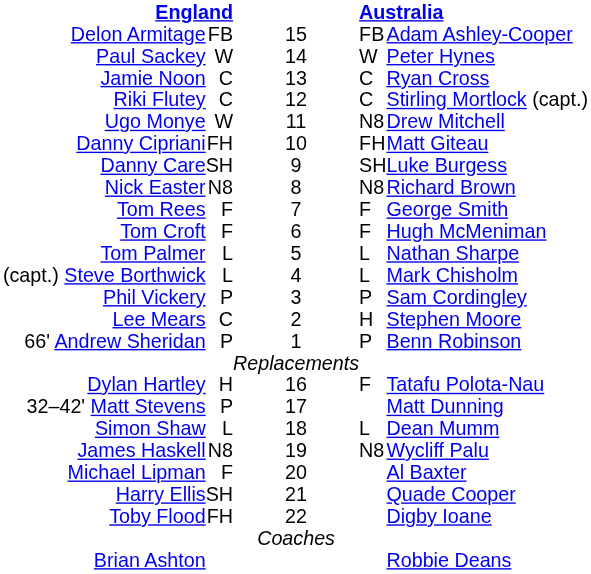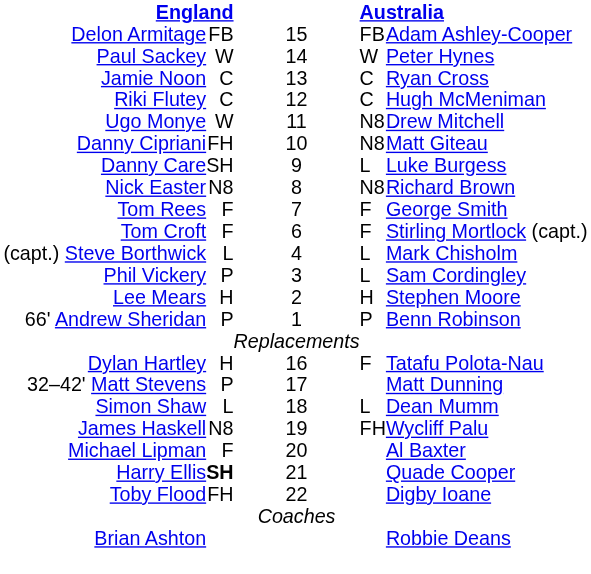 <table width="100%" style="font-size: 90%; " cellspacing="0" cellpadding="0" align=center>
 <tr>
 <td width=41%; text-align=right></td>
 <td width=3%; text-align:right></td>
 <td width=4%; text-align:center></td>
 <td width=3%; text-align:left></td>
 <td width=49%; text-align:left></td>
 </tr>
 <tr>
 <td colspan=2; align=right><strong><a href='#'>England</a></strong></td>
 <td></td>
 <td colspan=2;><strong><a href='#'>Australia</a></strong></td>
 </tr>
 <tr>
 <td align=right><a href='#'>Delon Armitage</a></td>
 <td align=right>FB</td>
 <td align=center>15</td>
 <td>FB</td>
 <td><a href='#'>Adam Ashley-Cooper</a></td>
 </tr>
 <tr>
 <td align=right><a href='#'>Paul Sackey</a></td>
 <td align=right>W</td>
 <td align=center>14</td>
 <td>W</td>
 <td><a href='#'>Peter Hynes</a></td>
 </tr>
 <tr>
 <td align=right><a href='#'>Jamie Noon</a></td>
 <td align=right>C</td>
 <td align=center>13</td>
 <td>C</td>
 <td><a href='#'>Ryan Cross</a></td>
 </tr>
 <tr>
 <td align=right><a href='#'>Riki Flutey</a></td>
 <td align=right>C</td>
 <td align=center>12</td>
 <td>C</td>
-<td><a href='#'>Stirling Mortlock</a> (capt.)</td>
+<td><a href='#'>Hugh McMeniman</a> </td>
 </tr>
 <tr>
 <td align=right><a href='#'>Ugo Monye</a></td>
 <td align=right>W</td>
 <td align=center>11</td>
 <td>N8</td>
 <td><a href='#'>Drew Mitchell</a></td>
 </tr>
 <tr>
 <td align=right> <a href='#'>Danny Cipriani</a></td>
 <td align=right>FH</td>
 <td align=center>10</td>
-<td>FH</td>
+<td>N8</td>
 <td><a href='#'>Matt Giteau</a></td>
 </tr>
 <tr>
 <td align=right> <a href='#'>Danny Care</a></td>
 <td align=right>SH</td>
 <td align=center>9</td>
-<td>SH</td>
+<td>L</td>
 <td><a href='#'>Luke Burgess</a></td>
 </tr>
 <tr>
 <td align=right> <a href='#'>Nick Easter</a></td>
 <td align=right>N8</td>
 <td align=center>8</td>
 <td>N8</td>
 <td><a href='#'>Richard Brown</a> </td>
 </tr>
 <tr>
 <td align=right> <a href='#'>Tom Rees</a></td>
 <td align=right>F</td>
 <td align=center>7</td>
 <td>F</td>
 <td><a href='#'>George Smith</a></td>
 </tr>
 <tr>
 <td align=right><a href='#'>Tom Croft</a></td>
 <td align=right>F</td>
 <td align=center>6</td>
 <td>F</td>
-<td><a href='#'>Hugh McMeniman</a> </td>
-</tr>
-<tr>
-<td align=right> <a href='#'>Tom Palmer</a></td>
-<td align=right>L</td>
-<td align=center>5</td>
-<td>L</td>
-<td><a href='#'>Nathan Sharpe</a></td>
+<td><a href='#'>Stirling Mortlock</a> (capt.)</td>
 </tr>
 <tr>
 <td align=right>(capt.) <a href='#'>Steve Borthwick</a></td>
 <td align=right>L</td>
 <td align=center>4</td>
 <td>L</td>
 <td><a href='#'>Mark Chisholm</a> </td>
 </tr>
 <tr>
 <td align=right>  <a href='#'>Phil Vickery</a></td>
 <td align=right>P</td>
 <td align=center>3</td>
-<td>P</td>
+<td>L</td>
 <td><a href='#'>Sam Cordingley</a></td>
 </tr>
 <tr>
 <td align=right> <a href='#'>Lee Mears</a></td>
-<td align=right>C</td>
+<td align=right>H</td>
 <td align=center>2</td>
 <td>H</td>
 <td><a href='#'>Stephen Moore</a></td>
 </tr>
 <tr>
 <td align=right> 66'  <a href='#'>Andrew Sheridan</a></td>
 <td align=right>P</td>
 <td align=center>1</td>
 <td>P</td>
 <td><a href='#'>Benn Robinson</a></td>
 </tr>
 <tr>
 <td></td>
 <td></td>
 <td align=center><em>Replacements</em></td>
 <td></td>
 <td></td>
 </tr>
 <tr>
 <td align=right> <a href='#'>Dylan Hartley</a></td>
 <td align=right>H</td>
 <td align=center>16</td>
 <td>F</td>
 <td><a href='#'>Tatafu Polota-Nau</a> </td>
 </tr>
 <tr>
 <td align=right>32–42'   <a href='#'>Matt Stevens</a></td>
 <td align=right>P</td>
 <td align=center>17</td>
 <td></td>
 <td><a href='#'>Matt Dunning</a></td>
 </tr>
 <tr>
 <td align=right> <a href='#'>Simon Shaw</a></td>
 <td align=right>L</td>
 <td align=center>18</td>
 <td>L</td>
 <td><a href='#'>Dean Mumm</a> </td>
 </tr>
 <tr>
 <td align=right> <a href='#'>James Haskell</a></td>
 <td align=right>N8</td>
 <td align=center>19</td>
-<td>N8</td>
+<td>FH</td>
 <td><a href='#'>Wycliff Palu</a> </td>
 </tr>
 <tr>
 <td align=right> <a href='#'>Michael Lipman</a></td>
 <td align=right>F</td>
 <td align=center>20</td>
 <td></td>
 <td><a href='#'>Al Baxter</a></td>
 </tr>
 <tr>
 <td align=right> <a href='#'>Harry Ellis</a></td>
-<td align=right>SH</td>
+<td align=right><strong>SH</strong></td>
 <td align=center>21</td>
 <td></td>
 <td><a href='#'>Quade Cooper</a></td>
 </tr>
 <tr>
 <td align=right> <a href='#'>Toby Flood</a></td>
 <td align=right>FH</td>
 <td align=center>22</td>
 <td></td>
 <td><a href='#'>Digby Ioane</a></td>
 </tr>
 <tr>
 <td></td>
 <td></td>
 <td align=center><em>Coaches</em></td>
 <td></td>
 <td></td>
 </tr>
 <tr>
 <td align=right> <a href='#'>Brian Ashton</a></td>
 <td></td>
 <td></td>
 <td></td>
 <td><a href='#'>Robbie Deans</a> </td>
 </tr>
 </table>
